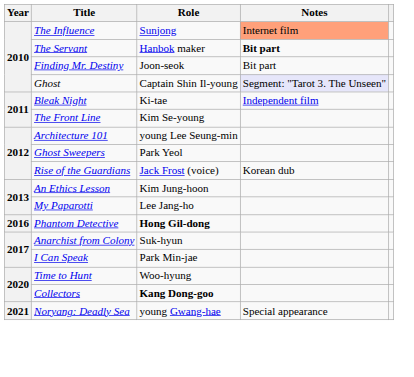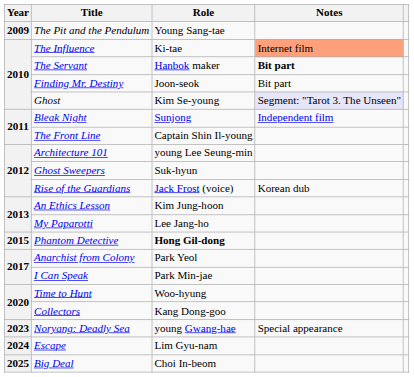 <table class="wikitable plainrowheaders sortable">
 <tr>
 <th scope="col">Year</th>
 <th scope="col">Title</th>
 <th scope="col">Role</th>
 <th scope="col" class="unsortable">Notes</th>
 <th scope="col" class="unsortable"></th>
 </tr>
 <tr>
+<th scope="row">2009</th>
+<td><em>The Pit and the Pendulum</em></td>
+<td>Young Sang-tae</td>
+<td></td>
+<td style="text-align:center"></td>
+</tr>
+<tr>
 <th scope="row" rowspan="4">2010</th>
 <td><em><a href='#'>The Influence</a></em></td>
-<td><a href='#'>Sunjong</a></td>
+<td>Ki-tae</td>
 <td style="background: lightsalmon;">Internet film</td>
 <td style="text-align:center"></td>
 </tr>
 <tr>
 <td><em><a href='#'>The Servant</a></em></td>
 <td><a href='#'>Hanbok</a> maker</td>
 <td><strong>Bit part</strong></td>
 <td style="text-align:center"></td>
 </tr>
 <tr>
 <td><em><a href='#'>Finding Mr. Destiny</a></em></td>
 <td>Joon-seok</td>
 <td>Bit part</td>
 <td style="text-align:center"></td>
 </tr>
 <tr>
 <td><em>Ghost</em></td>
-<td>Captain Shin Il-young</td>
+<td>Kim Se-young</td>
 <td style="background: lavender;">Segment: "Tarot 3. The Unseen"</td>
 <td style="text-align:center"></td>
 </tr>
 <tr>
 <th scope="row" rowspan="2">2011</th>
 <td><em><a href='#'>Bleak Night</a></em></td>
-<td>Ki-tae</td>
+<td><a href='#'>Sunjong</a></td>
 <td><a href='#'>Independent film</a></td>
 <td style="text-align:center"></td>
 </tr>
 <tr>
 <td><em><a href='#'>The Front Line</a></em></td>
-<td>Kim Se-young</td>
+<td>Captain Shin Il-young</td>
 <td></td>
 <td style="text-align:center"></td>
 </tr>
 <tr>
 <th scope="row" rowspan="3">2012</th>
 <td><em><a href='#'>Architecture 101</a></em></td>
 <td>young Lee Seung-min</td>
 <td></td>
 <td style="text-align:center"></td>
 </tr>
 <tr>
 <td><em><a href='#'>Ghost Sweepers</a></em></td>
-<td>Park Yeol</td>
+<td>Suk-hyun</td>
 <td></td>
 <td style="text-align:center"></td>
 </tr>
 <tr>
 <td><em><a href='#'>Rise of the Guardians</a></em></td>
 <td><a href='#'>Jack Frost</a> (voice)</td>
 <td>Korean dub</td>
 <td style="text-align:center"></td>
 </tr>
 <tr>
 <th scope="row" rowspan="2">2013</th>
 <td><em><a href='#'>An Ethics Lesson</a></em></td>
 <td>Kim Jung-hoon</td>
 <td></td>
 <td style="text-align:center"></td>
 </tr>
 <tr>
 <td><em><a href='#'>My Paparotti</a></em></td>
 <td>Lee Jang-ho</td>
 <td></td>
 <td style="text-align:center"></td>
 </tr>
 <tr>
-<th scope="row">2016</th>
+<th scope="row">2015</th>
 <td><em><a href='#'>Phantom Detective</a></em></td>
 <td><strong>Hong Gil-dong</strong></td>
 <td></td>
 <td style="text-align:center"></td>
 </tr>
 <tr>
 <th scope="row" rowspan="2">2017</th>
 <td><em><a href='#'>Anarchist from Colony</a></em></td>
-<td>Suk-hyun</td>
+<td>Park Yeol</td>
 <td></td>
 <td style="text-align:center"></td>
 </tr>
 <tr>
 <td><em><a href='#'>I Can Speak</a></em></td>
 <td>Park Min-jae</td>
 <td></td>
 <td style="text-align:center"></td>
 </tr>
 <tr>
 <th scope="row" rowspan="2">2020</th>
 <td><em><a href='#'>Time to Hunt</a></em></td>
 <td>Woo-hyung</td>
 <td></td>
 <td style="text-align:center"></td>
 </tr>
 <tr>
 <td><em><a href='#'>Collectors</a></em></td>
-<td><strong>Kang Dong-goo</strong></td>
+<td>Kang Dong-goo</td>
 <td></td>
 <td style="text-align:center"></td>
 </tr>
 <tr>
-<th scope="row">2021</th>
+<th scope="row">2023</th>
 <td><em><a href='#'>Noryang: Deadly Sea</a></em></td>
 <td>young <a href='#'>Gwang-hae</a></td>
 <td>Special appearance</td>
 <td style="text-align:center"></td>
 </tr>
+<tr>
+<th scope="row">2024</th>
+<td><em><a href='#'>Escape</a></em></td>
+<td>Lim Gyu-nam</td>
+<td></td>
+<td style="text-align:center"></td>
+</tr>
+<tr>
+<th scope="row">2025</th>
+<td><em><a href='#'>Big Deal</a></em></td>
+<td>Choi In-beom</td>
+<td></td>
+<td style="text-align:center"></td>
+</tr>
 </table>
